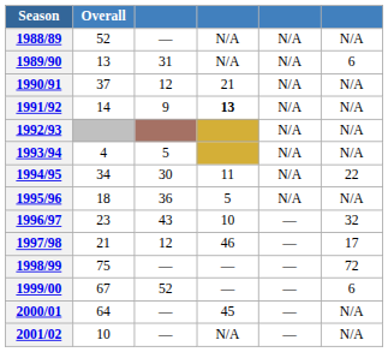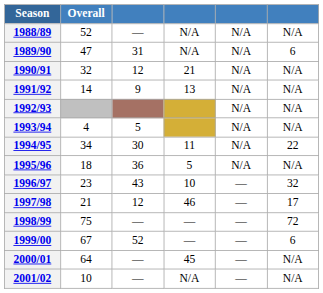 <table class="wikitable" style="font-size:86%; text-align:center; border:grey solid 1px; border-collapse:collapse; background:#ffffff;">
 <tr>
 <th style="background-color:#369; color:white; width:60px;"> Season </th>
 <th style="background-color:#4180be; color:white; width:55px;">Overall</th>
 <th style="background-color:#4180be; color:white; width:55px;"></th>
 <th style="background-color:#4180be; color:white; width:55px;"></th>
 <th style="background-color:#4180be; color:white; width:55px;"></th>
 <th style="background-color:#4180be; color:white; width:55px;"></th>
 </tr>
 <tr>
 <th scope=row align=center><a href='#'>1988/89</a></th>
 <td align=center>52</td>
 <td align=center>—</td>
 <td align=center>N/A</td>
 <td align=center>N/A</td>
 <td align=center>N/A</td>
 </tr>
 <tr>
 <th scope=row align=center><a href='#'>1989/90</a></th>
-<td align=center>13</td>
+<td align=center>47</td>
 <td align=center>31</td>
 <td align=center>N/A</td>
 <td align=center>N/A</td>
 <td align=center>6</td>
 </tr>
 <tr>
 <th scope=row align=center><a href='#'>1990/91</a></th>
-<td align=center>37</td>
+<td align=center>32</td>
 <td align=center>12</td>
 <td align=center>21</td>
 <td align=center>N/A</td>
 <td align=center>N/A</td>
 </tr>
 <tr>
 <th scope=row align=center><a href='#'>1991/92</a></th>
 <td align=center>14</td>
 <td align=center>9</td>
-<td align=center><strong>13</strong></td>
+<td align=center>13</td>
 <td align=center>N/A</td>
 <td align=center>N/A</td>
 </tr>
 <tr>
 <th scope=row align=center><a href='#'>1992/93</a></th>
 <td align=center bgcolor=silver></td>
 <td align=center bgcolor=#A57164></td>
 <td align=center bgcolor=#D4AF37></td>
 <td align=center>N/A</td>
 <td align=center>N/A</td>
 </tr>
 <tr>
 <th scope=row align=center><a href='#'>1993/94</a></th>
 <td align=center>4</td>
 <td align=center>5</td>
 <td align=center bgcolor=#D4AF37></td>
 <td align=center>N/A</td>
 <td align=center>N/A</td>
 </tr>
 <tr>
 <th scope=row align=center><a href='#'>1994/95</a></th>
 <td align=center>34</td>
 <td align=center>30</td>
 <td align=center>11</td>
 <td align=center>N/A</td>
 <td align=center>22</td>
 </tr>
 <tr>
 <th scope=row align=center><a href='#'>1995/96</a></th>
 <td align=center>18</td>
 <td align=center>36</td>
 <td align=center>5</td>
 <td align=center>N/A</td>
 <td align=center>N/A</td>
 </tr>
 <tr>
 <th scope=row align=center><a href='#'>1996/97</a></th>
 <td align=center>23</td>
 <td align=center>43</td>
 <td align=center>10</td>
 <td align=center>—</td>
 <td align=center>32</td>
 </tr>
 <tr>
 <th scope=row align=center><a href='#'>1997/98</a></th>
 <td align=center>21</td>
 <td align=center>12</td>
 <td align=center>46</td>
 <td align=center>—</td>
 <td align=center>17</td>
 </tr>
 <tr>
 <th scope=row align=center><a href='#'>1998/99</a></th>
 <td align=center>75</td>
 <td align=center>—</td>
 <td align=center>—</td>
 <td align=center>—</td>
 <td align=center>72</td>
 </tr>
 <tr>
 <th scope=row align=center><a href='#'>1999/00</a></th>
 <td align=center>67</td>
 <td align=center>52</td>
 <td align=center>—</td>
 <td align=center>—</td>
 <td align=center>6</td>
 </tr>
 <tr>
 <th scope=row align=center><a href='#'>2000/01</a></th>
 <td align=center>64</td>
 <td align=center>—</td>
 <td align=center>45</td>
 <td align=center>—</td>
 <td align=center>N/A</td>
 </tr>
 <tr>
 <th scope=row align=center><a href='#'>2001/02</a></th>
 <td align=center>10</td>
 <td align=center>—</td>
 <td align=center>N/A</td>
 <td align=center>—</td>
 <td align=center>N/A</td>
 </tr>
 </table>
